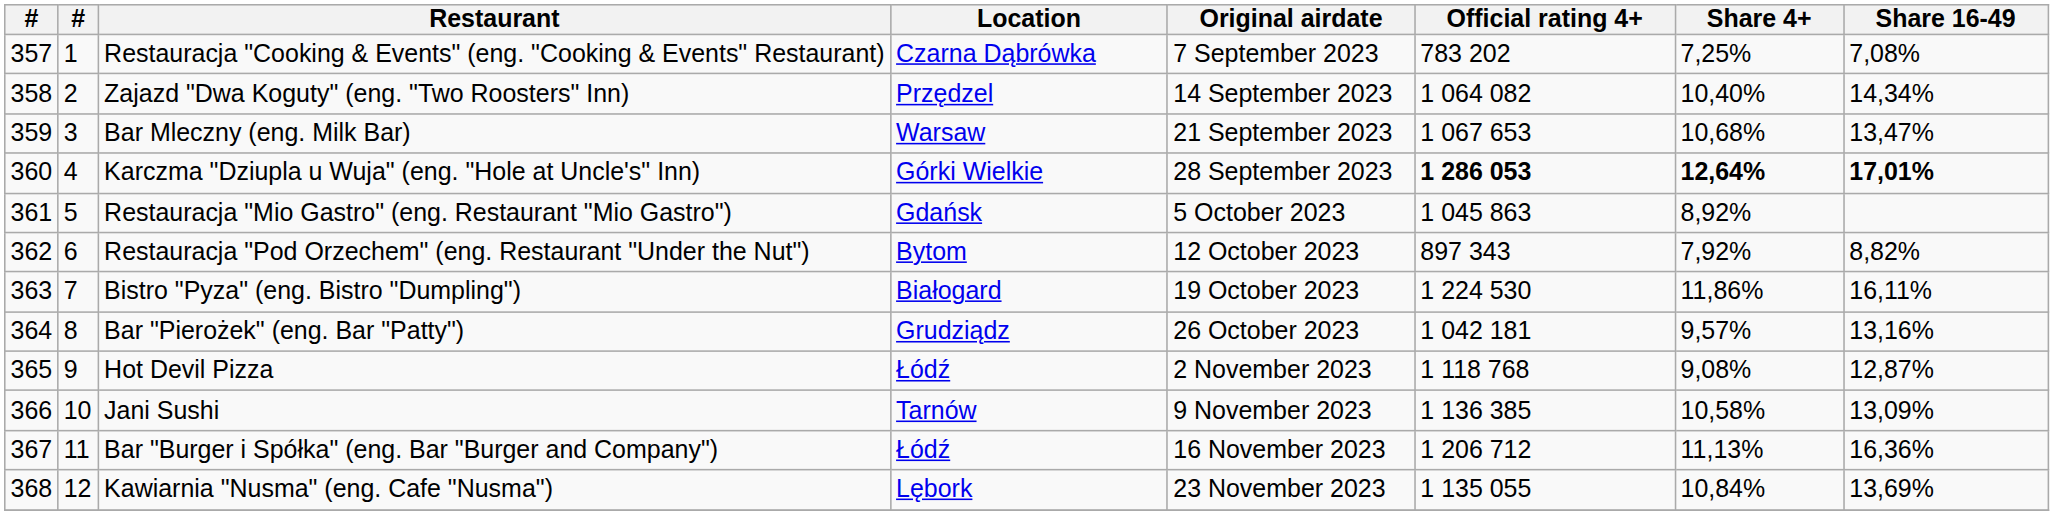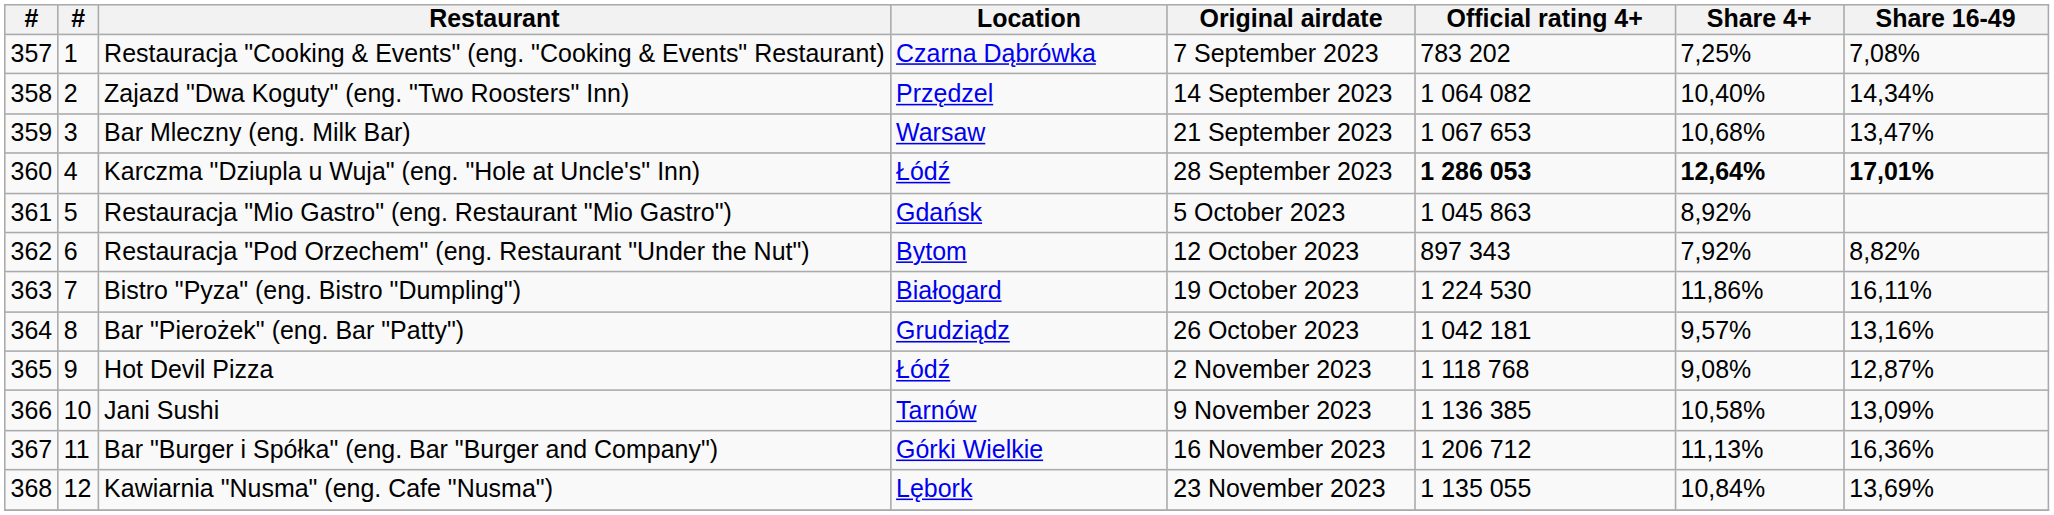 <table class=wikitable>
 <tr>
 <th style="padding: 0px 8px">#</th>
 <th style="padding: 0px 8px">#</th>
 <th style="padding: 0px 35px">Restaurant</th>
 <th style="padding: 0px 55px">Location</th>
 <th style="padding: 0px 20px">Original airdate</th>
 <th style="padding: 0px 20px">Official rating 4+</th>
 <th style="padding: 0px 20px">Share 4+</th>
 <th style="padding: 0px 20px">Share 16-49</th>
 </tr>
 <tr>
 <td>357</td>
 <td>1</td>
 <td>Restauracja "Cooking & Events" (eng. "Cooking & Events" Restaurant) </td>
 <td><a href='#'>Czarna Dąbrówka</a></td>
 <td>7 September 2023</td>
 <td>783 202</td>
 <td>7,25%</td>
 <td>7,08%</td>
 </tr>
 <tr>
 <td>358</td>
 <td>2</td>
 <td>Zajazd "Dwa Koguty" (eng. "Two Roosters" Inn) </td>
 <td><a href='#'>Przędzel</a></td>
 <td>14 September 2023</td>
 <td>1 064 082</td>
 <td>10,40%</td>
 <td>14,34%</td>
 </tr>
 <tr>
 <td>359</td>
 <td>3</td>
 <td>Bar Mleczny (eng. Milk Bar) </td>
 <td><a href='#'>Warsaw</a></td>
 <td>21 September 2023</td>
 <td>1 067 653</td>
 <td>10,68%</td>
 <td>13,47%</td>
 </tr>
 <tr>
 <td>360</td>
 <td>4</td>
 <td>Karczma "Dziupla u Wuja" (eng. "Hole at Uncle's" Inn) </td>
-<td><a href='#'>Górki Wielkie</a></td>
+<td><a href='#'>Łódź</a></td>
 <td>28 September 2023</td>
 <td><strong>1 286 053</strong></td>
 <td><strong>12,64%</strong></td>
 <td><strong>17,01%</strong></td>
 </tr>
 <tr>
 <td>361</td>
 <td>5</td>
 <td>Restauracja "Mio Gastro" (eng. Restaurant "Mio Gastro") </td>
 <td><a href='#'>Gdańsk</a></td>
 <td>5 October 2023</td>
 <td>1 045 863</td>
 <td>8,92%</td>
 <td></td>
 </tr>
 <tr>
 <td>362</td>
 <td>6</td>
 <td>Restauracja "Pod Orzechem" (eng. Restaurant "Under the Nut") </td>
 <td><a href='#'>Bytom</a></td>
 <td>12 October 2023</td>
 <td>897 343</td>
 <td>7,92%</td>
 <td>8,82%</td>
 </tr>
 <tr>
 <td>363</td>
 <td>7</td>
 <td>Bistro "Pyza" (eng. Bistro "Dumpling") </td>
 <td><a href='#'>Białogard</a></td>
 <td>19 October 2023</td>
 <td>1 224 530</td>
 <td>11,86%</td>
 <td>16,11%</td>
 </tr>
 <tr>
 <td>364</td>
 <td>8</td>
 <td>Bar "Pierożek" (eng. Bar "Patty") </td>
 <td><a href='#'>Grudziądz</a></td>
 <td>26 October 2023</td>
 <td>1 042 181</td>
 <td>9,57%</td>
 <td>13,16%</td>
 </tr>
 <tr>
 <td>365</td>
 <td>9</td>
 <td>Hot Devil Pizza </td>
 <td><a href='#'>Łódź</a></td>
 <td>2 November 2023</td>
 <td>1 118 768</td>
 <td>9,08%</td>
 <td>12,87%</td>
 </tr>
 <tr>
 <td>366</td>
 <td>10</td>
 <td>Jani Sushi </td>
 <td><a href='#'>Tarnów</a></td>
 <td>9 November 2023</td>
 <td>1 136 385</td>
 <td>10,58%</td>
 <td>13,09%</td>
 </tr>
 <tr>
 <td>367</td>
 <td>11</td>
 <td>Bar "Burger i Spółka" (eng. Bar "Burger and Company") </td>
-<td><a href='#'>Łódź</a></td>
+<td><a href='#'>Górki Wielkie</a></td>
 <td>16 November 2023</td>
 <td>1 206 712</td>
 <td>11,13%</td>
 <td>16,36%</td>
 </tr>
 <tr>
 <td>368</td>
 <td>12</td>
 <td>Kawiarnia "Nusma" (eng. Cafe "Nusma") </td>
 <td><a href='#'>Lębork</a></td>
 <td>23 November 2023</td>
 <td>1 135 055</td>
 <td>10,84%</td>
 <td>13,69%</td>
 </tr>
 <tr>
 </tr>
 </table>
